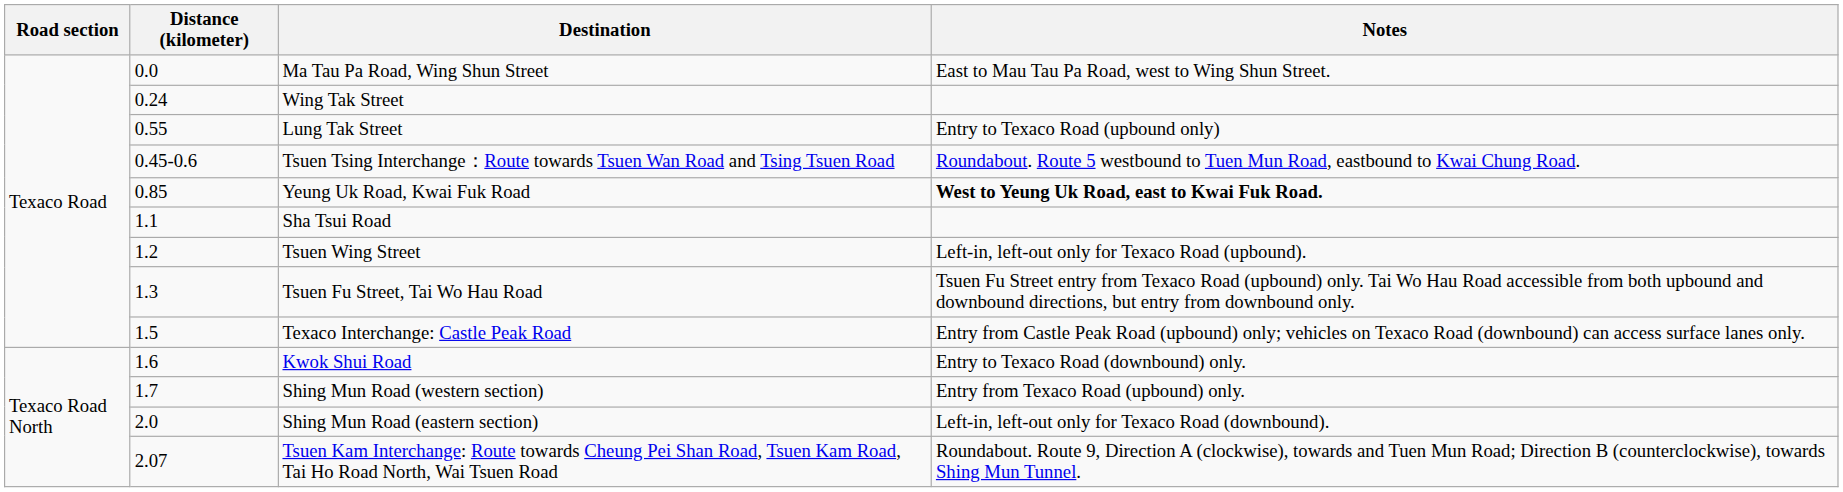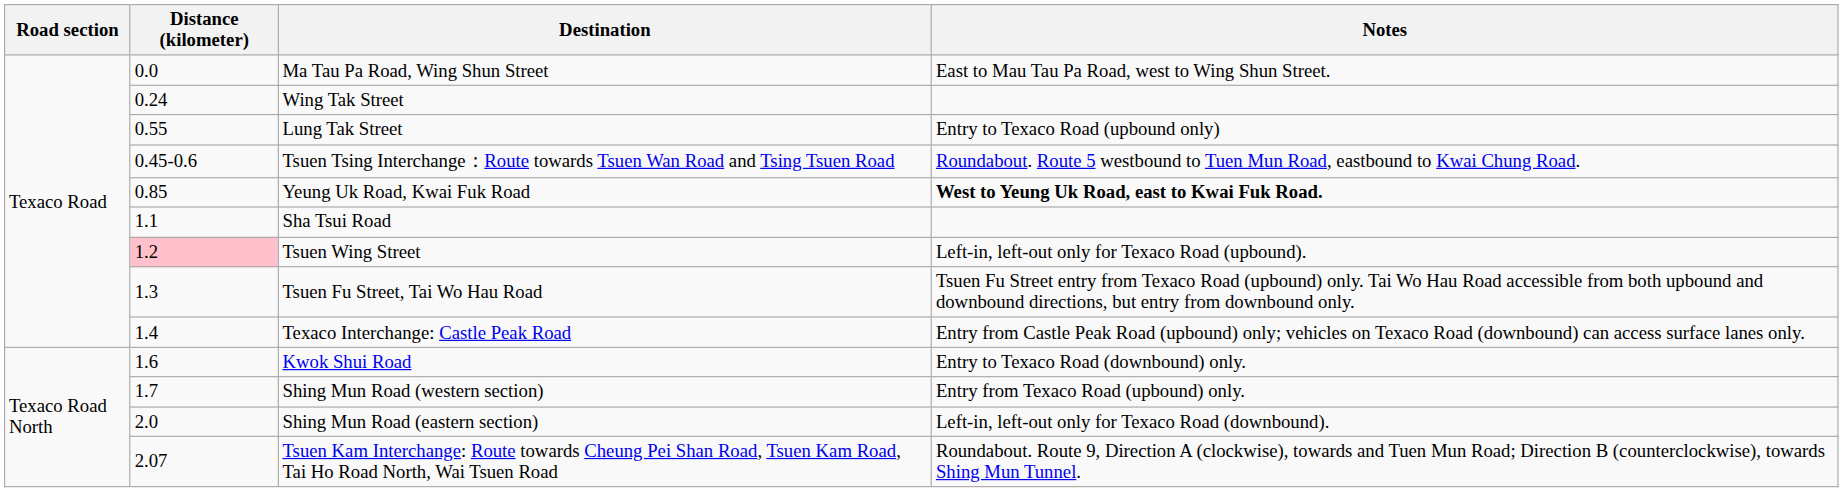 <table class="wikitable">
 <tr>
 <th>Road section</th>
 <th>Distance (kilometer)</th>
 <th>Destination</th>
 <th>Notes</th>
 </tr>
 <tr>
 <td rowspan="9">Texaco Road</td>
 <td>0.0</td>
 <td>Ma Tau Pa Road, Wing Shun Street</td>
 <td>East to Mau Tau Pa Road, west to Wing Shun Street.</td>
 </tr>
 <tr>
 <td>0.24</td>
 <td>Wing Tak Street</td>
 <td></td>
 </tr>
 <tr>
 <td>0.55</td>
 <td>Lung Tak Street</td>
 <td>Entry to Texaco Road (upbound only)</td>
 </tr>
 <tr>
 <td>0.45-0.6</td>
 <td>Tsuen Tsing Interchange：<a href='#'>Route</a>   towards <a href='#'>Tsuen Wan Road</a> and <a href='#'>Tsing Tsuen Road</a></td>
 <td><a href='#'>Roundabout</a>. <a href='#'>Route 5</a> westbound to <a href='#'>Tuen Mun Road</a>, eastbound to <a href='#'>Kwai Chung Road</a>.</td>
 </tr>
 <tr>
 <td>0.85</td>
 <td>Yeung Uk Road, Kwai Fuk Road</td>
 <td><strong>West to Yeung Uk Road, east to Kwai Fuk Road.</strong></td>
 </tr>
 <tr>
 <td>1.1</td>
 <td>Sha Tsui Road</td>
 <td></td>
 </tr>
 <tr>
-<td>1.2</td>
+<td style="background: pink;">1.2</td>
 <td>Tsuen Wing Street</td>
 <td>Left-in, left-out only for Texaco Road (upbound).</td>
 </tr>
 <tr>
 <td>1.3</td>
 <td>Tsuen Fu Street, Tai Wo Hau Road</td>
 <td>Tsuen Fu Street entry from Texaco Road (upbound) only. Tai Wo Hau Road accessible from both upbound and downbound directions, but entry from downbound only.</td>
 </tr>
 <tr>
-<td>1.5</td>
+<td>1.4</td>
 <td>Texaco Interchange: <a href='#'>Castle Peak Road</a></td>
 <td>Entry from Castle Peak Road (upbound) only; vehicles on Texaco Road (downbound) can access surface lanes only.</td>
 </tr>
 <tr>
 <td rowspan="4">Texaco Road North</td>
 <td>1.6</td>
 <td><a href='#'>Kwok Shui Road</a></td>
 <td>Entry to Texaco Road (downbound) only.</td>
 </tr>
 <tr>
 <td>1.7</td>
 <td>Shing Mun Road  (western section)</td>
 <td>Entry from Texaco Road (upbound) only.</td>
 </tr>
 <tr>
 <td>2.0</td>
 <td>Shing Mun Road  (eastern section)</td>
 <td>Left-in, left-out only for Texaco Road (downbound).</td>
 </tr>
 <tr>
 <td>2.07</td>
 <td><a href='#'>Tsuen Kam Interchange</a>: <a href='#'>Route</a>  towards <a href='#'>Cheung Pei Shan Road</a>, <a href='#'>Tsuen Kam Road</a>, Tai Ho Road North, Wai Tsuen Road</td>
 <td>Roundabout. Route 9, Direction A (clockwise), towards  and Tuen Mun Road; Direction B (counterclockwise), towards <a href='#'>Shing Mun Tunnel</a>.</td>
 </tr>
 </table>
